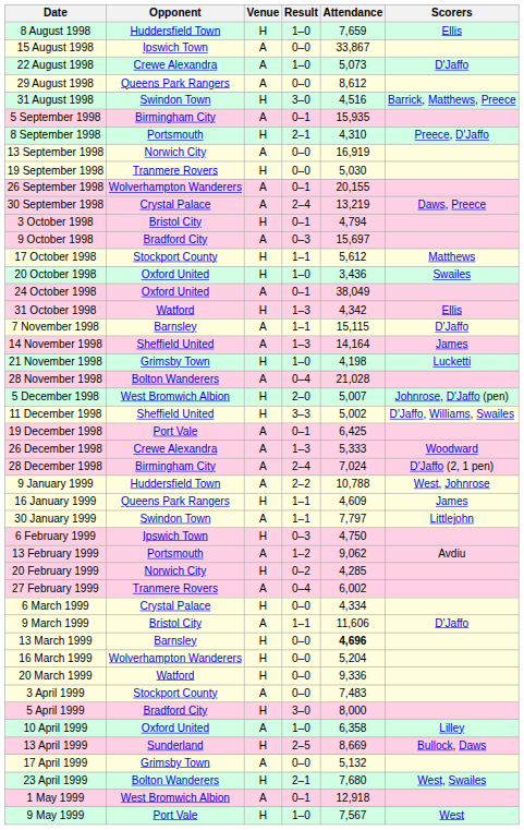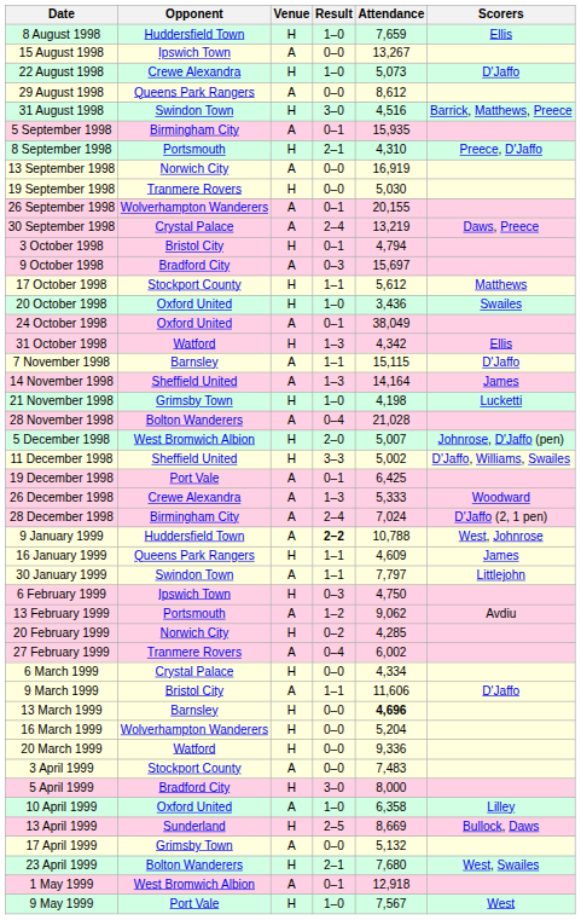 <table class="wikitable sortable" style="font-size:100%; text-align:center">
 <tr>
 <th>Date</th>
 <th>Opponent</th>
 <th>Venue</th>
 <th>Result</th>
 <th>Attendance</th>
 <th>Scorers</th>
 </tr>
 <tr style="background-color: #d0ffe3;">
 <td>8 August 1998</td>
 <td><a href='#'>Huddersfield Town</a></td>
 <td>H</td>
 <td>1–0</td>
 <td>7,659</td>
 <td><a href='#'>Ellis</a></td>
 </tr>
 <tr style="background-color: #ffffdd;">
 <td>15 August 1998</td>
 <td><a href='#'>Ipswich Town</a></td>
 <td>A</td>
 <td>0–0</td>
-<td>33,867</td>
+<td>13,267</td>
 <td></td>
 </tr>
 <tr style="background-color: #d0ffe3;">
 <td>22 August 1998</td>
 <td><a href='#'>Crewe Alexandra</a></td>
-<td>A</td>
+<td>H</td>
 <td>1–0</td>
 <td>5,073</td>
 <td><a href='#'>D'Jaffo</a></td>
 </tr>
 <tr style="background-color: #ffffdd;">
 <td>29 August 1998</td>
 <td><a href='#'>Queens Park Rangers</a></td>
 <td>A</td>
 <td>0–0</td>
 <td>8,612</td>
 <td></td>
 </tr>
 <tr style="background-color: #d0ffe3;">
 <td>31 August 1998</td>
 <td><a href='#'>Swindon Town</a></td>
 <td>H</td>
 <td>3–0</td>
 <td>4,516</td>
 <td><a href='#'>Barrick</a>, <a href='#'>Matthews</a>, <a href='#'>Preece</a></td>
 </tr>
 <tr style="background-color: #ffd0e3;">
 <td>5 September 1998</td>
 <td><a href='#'>Birmingham City</a></td>
 <td>A</td>
 <td>0–1</td>
 <td>15,935</td>
 <td></td>
 </tr>
 <tr style="background-color: #d0ffe3;">
 <td>8 September 1998</td>
 <td><a href='#'>Portsmouth</a></td>
 <td>H</td>
 <td>2–1</td>
 <td>4,310</td>
 <td><a href='#'>Preece</a>, <a href='#'>D'Jaffo</a></td>
 </tr>
 <tr style="background-color: #ffffdd;">
 <td>13 September 1998</td>
 <td><a href='#'>Norwich City</a></td>
 <td>A</td>
 <td>0–0</td>
 <td>16,919</td>
 <td></td>
 </tr>
 <tr style="background-color: #ffffdd;">
 <td>19 September 1998</td>
 <td><a href='#'>Tranmere Rovers</a></td>
 <td>H</td>
 <td>0–0</td>
 <td>5,030</td>
 <td></td>
 </tr>
 <tr style="background-color: #ffd0e3;">
 <td>26 September 1998</td>
 <td><a href='#'>Wolverhampton Wanderers</a></td>
 <td>A</td>
 <td>0–1</td>
 <td>20,155</td>
 <td></td>
 </tr>
 <tr style="background-color: #ffd0e3;">
 <td>30 September 1998</td>
 <td><a href='#'>Crystal Palace</a></td>
 <td>A</td>
 <td>2–4</td>
 <td>13,219</td>
 <td><a href='#'>Daws</a>, <a href='#'>Preece</a></td>
 </tr>
 <tr style="background-color: #ffd0e3;">
 <td>3 October 1998</td>
 <td><a href='#'>Bristol City</a></td>
 <td>H</td>
 <td>0–1</td>
 <td>4,794</td>
 <td></td>
 </tr>
 <tr style="background-color: #ffd0e3;">
 <td>9 October 1998</td>
 <td><a href='#'>Bradford City</a></td>
 <td>A</td>
 <td>0–3</td>
 <td>15,697</td>
 <td></td>
 </tr>
 <tr style="background-color: #ffffdd;">
 <td>17 October 1998</td>
 <td><a href='#'>Stockport County</a></td>
 <td>H</td>
 <td>1–1</td>
 <td>5,612</td>
 <td><a href='#'>Matthews</a></td>
 </tr>
 <tr style="background-color: #d0ffe3;">
 <td>20 October 1998</td>
 <td><a href='#'>Oxford United</a></td>
 <td>H</td>
 <td>1–0</td>
 <td>3,436</td>
 <td><a href='#'>Swailes</a></td>
 </tr>
 <tr style="background-color: #ffd0e3;">
 <td>24 October 1998</td>
 <td><a href='#'>Oxford United</a></td>
 <td>A</td>
 <td>0–1</td>
 <td>38,049</td>
 <td></td>
 </tr>
 <tr style="background-color: #ffd0e3;">
 <td>31 October 1998</td>
 <td><a href='#'>Watford</a></td>
 <td>H</td>
 <td>1–3</td>
 <td>4,342</td>
 <td><a href='#'>Ellis</a></td>
 </tr>
 <tr style="background-color: #ffffdd;">
 <td>7 November 1998</td>
 <td><a href='#'>Barnsley</a></td>
 <td>A</td>
 <td>1–1</td>
 <td>15,115</td>
 <td><a href='#'>D'Jaffo</a></td>
 </tr>
 <tr style="background-color: #ffd0e3;">
 <td>14 November 1998</td>
 <td><a href='#'>Sheffield United</a></td>
 <td>A</td>
 <td>1–3</td>
 <td>14,164</td>
 <td><a href='#'>James</a></td>
 </tr>
 <tr style="background-color: #d0ffe3;">
 <td>21 November 1998</td>
 <td><a href='#'>Grimsby Town</a></td>
 <td>H</td>
 <td>1–0</td>
 <td>4,198</td>
 <td><a href='#'>Lucketti</a></td>
 </tr>
 <tr style="background-color: #ffd0e3;">
 <td>28 November 1998</td>
 <td><a href='#'>Bolton Wanderers</a></td>
 <td>A</td>
 <td>0–4</td>
 <td>21,028</td>
 <td></td>
 </tr>
 <tr style="background-color: #d0ffe3;">
 <td>5 December 1998</td>
 <td><a href='#'>West Bromwich Albion</a></td>
 <td>H</td>
 <td>2–0</td>
 <td>5,007</td>
 <td><a href='#'>Johnrose</a>, <a href='#'>D'Jaffo</a> (pen)</td>
 </tr>
 <tr style="background-color: #ffffdd;">
 <td>11 December 1998</td>
 <td><a href='#'>Sheffield United</a></td>
 <td>H</td>
 <td>3–3</td>
 <td>5,002</td>
 <td><a href='#'>D'Jaffo</a>, <a href='#'>Williams</a>, <a href='#'>Swailes</a></td>
 </tr>
 <tr style="background-color: #ffd0e3;">
 <td>19 December 1998</td>
 <td><a href='#'>Port Vale</a></td>
 <td>A</td>
 <td>0–1</td>
 <td>6,425</td>
 <td></td>
 </tr>
 <tr style="background-color: #ffd0e3;">
 <td>26 December 1998</td>
 <td><a href='#'>Crewe Alexandra</a></td>
 <td>A</td>
 <td>1–3</td>
 <td>5,333</td>
 <td><a href='#'>Woodward</a></td>
 </tr>
 <tr style="background-color: #ffd0e3;">
 <td>28 December 1998</td>
 <td><a href='#'>Birmingham City</a></td>
 <td>A</td>
 <td>2–4</td>
 <td>7,024</td>
 <td><a href='#'>D'Jaffo</a> (2, 1 pen)</td>
 </tr>
 <tr style="background-color: #ffffdd;">
 <td>9 January 1999</td>
 <td><a href='#'>Huddersfield Town</a></td>
 <td>A</td>
-<td>2–2</td>
+<td><strong>2–2</strong></td>
 <td>10,788</td>
 <td><a href='#'>West</a>, <a href='#'>Johnrose</a></td>
 </tr>
 <tr style="background-color: #ffffdd;">
 <td>16 January 1999</td>
 <td><a href='#'>Queens Park Rangers</a></td>
 <td>H</td>
 <td>1–1</td>
 <td>4,609</td>
 <td><a href='#'>James</a></td>
 </tr>
 <tr style="background-color: #ffffdd;">
 <td>30 January 1999</td>
 <td><a href='#'>Swindon Town</a></td>
 <td>A</td>
 <td>1–1</td>
 <td>7,797</td>
 <td><a href='#'>Littlejohn</a></td>
 </tr>
 <tr style="background-color: #ffd0e3;">
 <td>6 February 1999</td>
 <td><a href='#'>Ipswich Town</a></td>
 <td>H</td>
 <td>0–3</td>
 <td>4,750</td>
 <td></td>
 </tr>
 <tr style="background-color: #ffd0e3;">
 <td>13 February 1999</td>
 <td><a href='#'>Portsmouth</a></td>
 <td>A</td>
 <td>1–2</td>
 <td>9,062</td>
 <td>Avdiu</td>
 </tr>
 <tr style="background-color: #ffd0e3;">
 <td>20 February 1999</td>
 <td><a href='#'>Norwich City</a></td>
 <td>H</td>
 <td>0–2</td>
 <td>4,285</td>
 <td></td>
 </tr>
 <tr style="background-color: #ffd0e3;">
 <td>27 February 1999</td>
 <td><a href='#'>Tranmere Rovers</a></td>
 <td>A</td>
 <td>0–4</td>
 <td>6,002</td>
 <td></td>
 </tr>
 <tr style="background-color: #ffffdd;">
 <td>6 March 1999</td>
 <td><a href='#'>Crystal Palace</a></td>
 <td>H</td>
 <td>0–0</td>
 <td>4,334</td>
 <td></td>
 </tr>
 <tr style="background-color: #ffffdd;">
 <td>9 March 1999</td>
 <td><a href='#'>Bristol City</a></td>
 <td>A</td>
 <td>1–1</td>
 <td>11,606</td>
 <td><a href='#'>D'Jaffo</a></td>
 </tr>
 <tr style="background-color: #ffffdd;">
 <td>13 March 1999</td>
 <td><a href='#'>Barnsley</a></td>
 <td>H</td>
 <td>0–0</td>
 <td><strong>4,696</strong></td>
 <td></td>
 </tr>
 <tr style="background-color: #ffffdd;">
 <td>16 March 1999</td>
 <td><a href='#'>Wolverhampton Wanderers</a></td>
 <td>H</td>
 <td>0–0</td>
 <td>5,204</td>
 <td></td>
 </tr>
 <tr style="background-color: #ffffdd;">
 <td>20 March 1999</td>
 <td><a href='#'>Watford</a></td>
 <td>H</td>
 <td>0–0</td>
 <td>9,336</td>
 <td></td>
 </tr>
 <tr style="background-color: #ffffdd;">
 <td>3 April 1999</td>
 <td><a href='#'>Stockport County</a></td>
 <td>A</td>
 <td>0–0</td>
 <td>7,483</td>
 <td></td>
 </tr>
 <tr style="background-color: #ffd0e3;">
 <td>5 April 1999</td>
 <td><a href='#'>Bradford City</a></td>
 <td>H</td>
 <td>3–0</td>
 <td>8,000</td>
 <td></td>
 </tr>
 <tr style="background-color: #d0ffe3;">
 <td>10 April 1999</td>
 <td><a href='#'>Oxford United</a></td>
 <td>A</td>
 <td>1–0</td>
 <td>6,358</td>
 <td><a href='#'>Lilley</a></td>
 </tr>
 <tr style="background-color: #ffd0e3;">
 <td>13 April 1999</td>
 <td><a href='#'>Sunderland</a></td>
 <td>H</td>
 <td>2–5</td>
 <td>8,669</td>
 <td><a href='#'>Bullock</a>, <a href='#'>Daws</a></td>
 </tr>
 <tr style="background-color: #ffffdd;">
 <td>17 April 1999</td>
 <td><a href='#'>Grimsby Town</a></td>
 <td>A</td>
 <td>0–0</td>
 <td>5,132</td>
 <td></td>
 </tr>
 <tr style="background-color: #d0ffe3;">
 <td>23 April 1999</td>
 <td><a href='#'>Bolton Wanderers</a></td>
 <td>H</td>
 <td>2–1</td>
 <td>7,680</td>
 <td><a href='#'>West</a>, <a href='#'>Swailes</a></td>
 </tr>
 <tr style="background-color: #ffd0e3;">
 <td>1 May 1999</td>
 <td><a href='#'>West Bromwich Albion</a></td>
 <td>A</td>
 <td>0–1</td>
 <td>12,918</td>
 <td></td>
 </tr>
 <tr style="background-color: #d0ffe3;">
 <td>9 May 1999</td>
 <td><a href='#'>Port Vale</a></td>
 <td>H</td>
 <td>1–0</td>
 <td>7,567</td>
 <td><a href='#'>West</a></td>
 </tr>
 </table>
